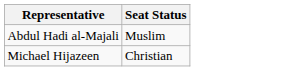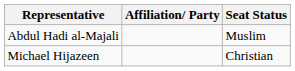 <table class="wikitable">
 <tr>
 <th>Representative</th>
+<th>Affiliation/ Party</th>
 <th>Seat Status</th>
 </tr>
 <tr>
 <td>Abdul Hadi al-Majali</td>
+<td></td>
 <td>Muslim</td>
 </tr>
 <tr>
 <td>Michael Hijazeen</td>
+<td></td>
 <td>Christian</td>
 </tr>
 </table>
